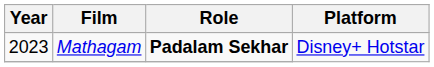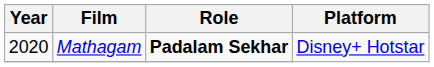 <table class="wikitable sortable">
 <tr>
 <th>Year</th>
 <th>Film</th>
 <th>Role</th>
 <th>Platform</th>
 </tr>
 <tr>
-<td>2023</td>
+<td>2020</td>
 <td><em><a href='#'>Mathagam</a></em></td>
 <td><strong>Padalam Sekhar</strong></td>
 <td rowspan="2"><a href='#'>Disney+ Hotstar</a></td>
 </tr>
 <tr>
 </tr>
 </table>
